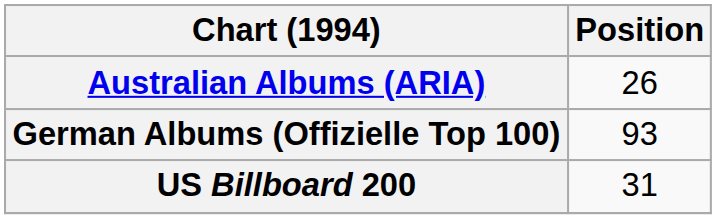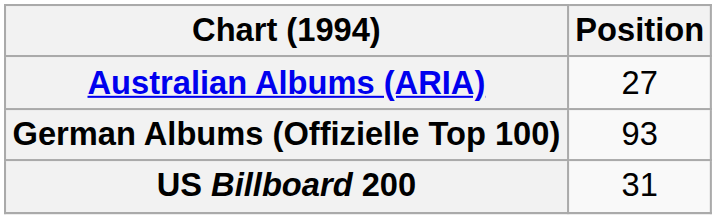 <table class="wikitable plainrowheaders sortable" style="text-align:center;">
 <tr>
 <th>Chart (1994)</th>
 <th>Position</th>
 </tr>
 <tr>
 <th scope="row"><a href='#'>Australian Albums (ARIA)</a></th>
-<td>26</td>
+<td>27</td>
 </tr>
 <tr>
 <th scope="row">German Albums (Offizielle Top 100)</th>
 <td>93</td>
 </tr>
 <tr>
 <th scope="row">US <em>Billboard</em> 200</th>
 <td>31</td>
 </tr>
 <tr>
 </tr>
 </table>
